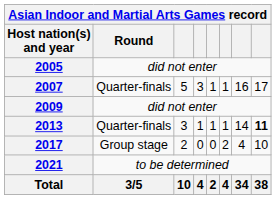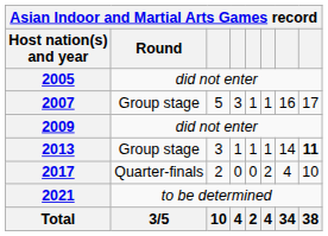 <table class="wikitable" style="font-size:90%; text-align:center;">
 <tr>
 <th colspan="8"><a href='#'>Asian Indoor and Martial Arts Games</a> record</th>
 </tr>
 <tr>
 <th scope="col">Host nation(s)<br>and year</th>
 <th scope="col">Round</th>
 <th scope="col"></th>
 <th scope="col"></th>
 <th scope="col"></th>
 <th scope="col"></th>
 <th scope="col"></th>
 <th scope="col"></th>
 </tr>
 <tr>
 <th scope="row"> <a href='#'>2005</a></th>
 <td colspan="7"><em>did not enter</em></td>
 </tr>
 <tr>
 <th scope="row"> <a href='#'>2007</a></th>
-<td>Quarter-finals</td>
+<td>Group stage</td>
 <td>5</td>
 <td>3</td>
 <td>1</td>
 <td>1</td>
 <td>16</td>
 <td>17</td>
 </tr>
 <tr>
 <th scope="row"> <a href='#'>2009</a></th>
 <td colspan="7"><em>did not enter</em></td>
 </tr>
 <tr>
 <th> <a href='#'>2013</a></th>
-<td>Quarter-finals</td>
+<td>Group stage</td>
 <td>3</td>
 <td>1</td>
 <td>1</td>
 <td>1</td>
 <td>14</td>
 <td><strong>11</strong></td>
 </tr>
 <tr>
 <th> <a href='#'>2017</a></th>
-<td>Group stage</td>
+<td>Quarter-finals</td>
 <td>2</td>
 <td>0</td>
 <td>0</td>
 <td>2</td>
 <td>4</td>
 <td>10</td>
 </tr>
 <tr>
 <th> <a href='#'>2021</a></th>
 <td colspan="7"><em>to be determined</em></td>
 </tr>
 <tr>
 <th><strong>Total</strong></th>
 <th>3/5</th>
 <th>10</th>
 <th>4</th>
 <th>2</th>
 <th>4</th>
 <th>34</th>
 <th>38</th>
 </tr>
 </table>
